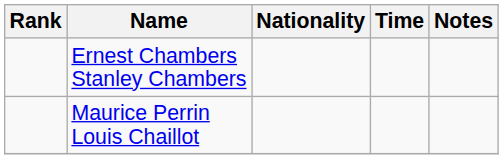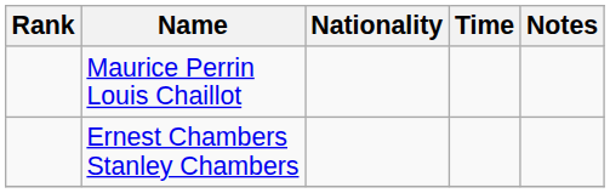 <table class="wikitable sortable" style="text-align:center">
 <tr>
 <th>Rank</th>
 <th>Name</th>
 <th>Nationality</th>
 <th>Time</th>
 <th>Notes</th>
 </tr>
 <tr>
 <td></td>
-<td align=left><a href='#'>Ernest Chambers</a><br><a href='#'>Stanley Chambers</a></td>
+<td align=left><a href='#'>Maurice Perrin</a><br><a href='#'>Louis Chaillot</a></td>
 <td align=left></td>
 <td></td>
 <td></td>
 </tr>
 <tr>
 <td></td>
-<td align=left><a href='#'>Maurice Perrin</a><br><a href='#'>Louis Chaillot</a></td>
+<td align=left><a href='#'>Ernest Chambers</a><br><a href='#'>Stanley Chambers</a></td>
 <td align=left></td>
 <td></td>
 <td></td>
 </tr>
 <tr>
 </tr>
 </table>
